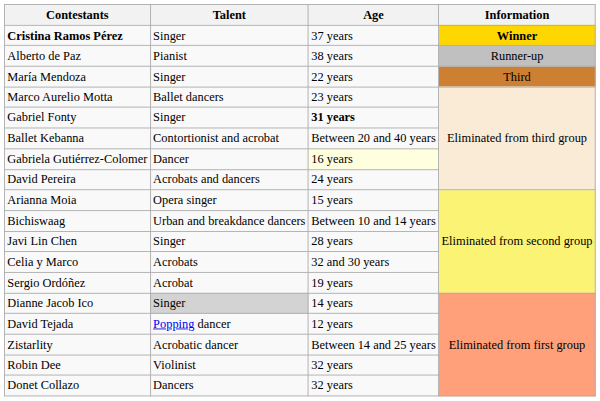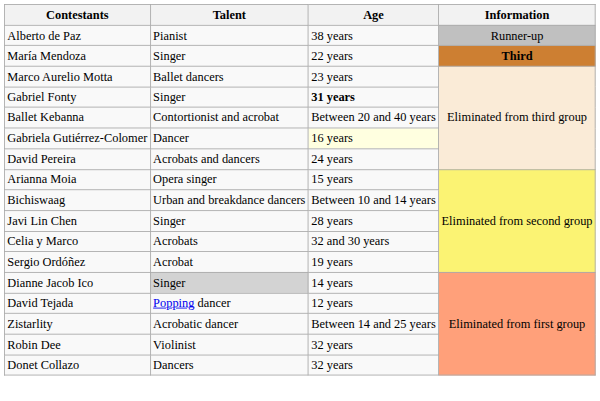 <table class="wikitable" style="font-size:89%;">
 <tr>
 <th>Contestants</th>
 <th>Talent</th>
 <th>Age</th>
 <th>Information</th>
-</tr>
-<tr>
-<td><strong>Cristina Ramos Pérez</strong></td>
-<td>Singer</td>
-<td>37 years</td>
-<td style="background:gold" align="center"><strong>Winner</strong></td>
 </tr>
 <tr>
 <td>Alberto de Paz</td>
 <td>Pianist</td>
 <td>38 years</td>
 <td style="background:silver" align="center">Runner-up</td>
 </tr>
 <tr>
 <td>María Mendoza</td>
 <td>Singer</td>
 <td>22 years</td>
-<td style="background:#CD7F32" align="center">Third</td>
+<td style="background:#CD7F32" align="center"><strong>Third</strong></td>
 </tr>
 <tr>
 <td>Marco Aurelio Motta</td>
 <td>Ballet dancers</td>
 <td>23 years</td>
 <td rowspan=5 style="background:AntiqueWhite" align="center">Eliminated from third group</td>
 </tr>
 <tr>
 <td>Gabriel Fonty</td>
 <td>Singer</td>
 <td><strong>31 years</strong></td>
 </tr>
 <tr>
 <td>Ballet Kebanna</td>
 <td>Contortionist and acrobat</td>
 <td>Between 20 and 40 years</td>
 </tr>
 <tr>
 <td>Gabriela Gutiérrez-Colomer</td>
 <td>Dancer</td>
 <td style="background: lightyellow;">16 years</td>
 </tr>
 <tr>
 <td>David Pereira</td>
 <td>Acrobats and dancers</td>
 <td>24 years</td>
 </tr>
 <tr>
 <td>Arianna Moia</td>
 <td>Opera singer</td>
 <td>15 years</td>
 <td rowspan=5 style="background:#fbf373" align="center">Eliminated from second group</td>
 </tr>
 <tr>
 <td>Bichiswaag</td>
 <td>Urban and breakdance dancers</td>
 <td>Between 10 and 14 years</td>
 </tr>
 <tr>
 <td>Javi Lin Chen</td>
 <td>Singer</td>
 <td>28 years</td>
 </tr>
 <tr>
 <td>Celia y Marco</td>
 <td>Acrobats</td>
 <td>32 and 30 years</td>
 </tr>
 <tr>
 <td>Sergio Ordóñez</td>
 <td>Acrobat</td>
 <td>19 years</td>
 </tr>
 <tr>
 <td>Dianne Jacob Ico</td>
 <td style="background: lightgrey;">Singer</td>
 <td>14 years</td>
 <td rowspan=5 style="background:lightsalmon" align="center">Eliminated from first group</td>
 </tr>
 <tr>
 <td>David Tejada</td>
 <td><a href='#'>Popping</a> dancer</td>
 <td>12 years</td>
 </tr>
 <tr>
 <td>Zistarlity</td>
 <td>Acrobatic dancer</td>
 <td>Between 14 and 25 years</td>
 </tr>
 <tr>
 <td>Robin Dee</td>
 <td>Violinist</td>
 <td>32 years</td>
 </tr>
 <tr>
 <td>Donet Collazo</td>
 <td>Dancers</td>
 <td>32 years</td>
 </tr>
 </table>
